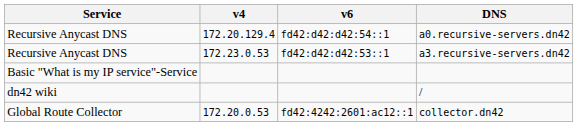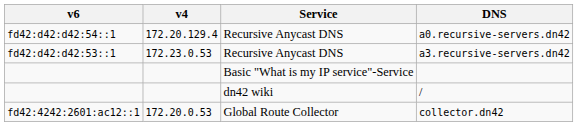 <table class="wikitable sortable">
 <tr>
+<th>v6</th>
+<th>v4</th>
 <th>Service</th>
-<th>v4</th>
-<th>v6</th>
 <th>DNS</th>
 </tr>
 <tr>
+<td><code>fd42:d42:d42:54::1</code></td>
+<td><code>172.20.129.4</code></td>
 <td>Recursive Anycast DNS</td>
-<td><code>172.20.129.4</code></td>
-<td><code>fd42:d42:d42:54::1</code></td>
 <td><code>a0.recursive-servers.dn42</code></td>
 </tr>
 <tr>
+<td><code>fd42:d42:d42:53::1</code></td>
+<td><code>172.23.0.53</code></td>
 <td>Recursive Anycast DNS</td>
-<td><code>172.23.0.53</code></td>
-<td><code>fd42:d42:d42:53::1</code></td>
 <td><code>a3.recursive-servers.dn42</code></td>
 </tr>
 <tr>
-<td>Basic "What is my IP service"-Service</td>
 <td><code></code></td>
 <td><code></code></td>
+<td>Basic "What is my IP service"-Service</td>
 <td><code></code></td>
 </tr>
 <tr>
-<td>dn42 wiki</td>
 <td><code></code></td>
 <td><code></code></td>
+<td>dn42 wiki</td>
 <td><code></code> / <code></code></td>
 </tr>
 <tr>
+<td><code>fd42:4242:2601:ac12::1</code></td>
+<td><code>172.20.0.53</code></td>
 <td>Global Route Collector</td>
-<td><code>172.20.0.53</code></td>
-<td><code>fd42:4242:2601:ac12::1</code></td>
 <td><code>collector.dn42</code></td>
 </tr>
 </table>
